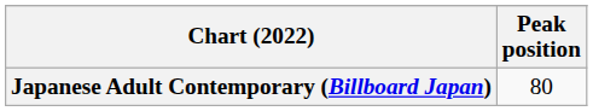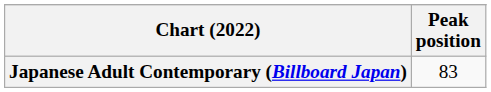 <table class="wikitable sortable plainrowheaders" style="text-align:center">
 <tr>
 </tr>
 <tr>
 <th scope="col">Chart (2022)</th>
 <th scope="col">Peak<br>position</th>
 </tr>
 <tr>
 <th scope="row">Japanese Adult Contemporary (<em><a href='#'>Billboard Japan</a></em>)</th>
-<td>80</td>
+<td>83</td>
 </tr>
 </table>
